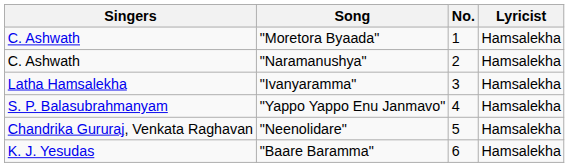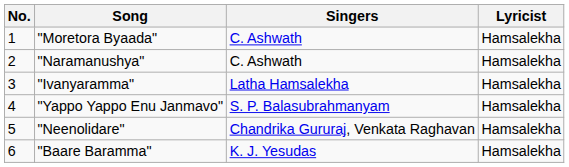 <table class="wikitable" style="font-size:95%;">
 <tr>
+<th>No.</th>
+<th>Song</th>
 <th>Singers</th>
-<th>Song</th>
-<th>No.</th>
 <th>Lyricist</th>
 </tr>
 <tr>
+<td>1</td>
+<td>"Moretora Byaada"</td>
 <td><a href='#'>C. Ashwath</a></td>
-<td>"Moretora Byaada"</td>
-<td>1</td>
 <td>Hamsalekha</td>
 </tr>
 <tr>
+<td>2</td>
+<td>"Naramanushya"</td>
 <td>C. Ashwath</td>
-<td>"Naramanushya"</td>
-<td>2</td>
 <td>Hamsalekha</td>
 </tr>
 <tr>
+<td>3</td>
+<td>"Ivanyaramma"</td>
 <td><a href='#'>Latha Hamsalekha</a></td>
-<td>"Ivanyaramma"</td>
-<td>3</td>
 <td>Hamsalekha</td>
 </tr>
 <tr>
+<td>4</td>
+<td>"Yappo Yappo Enu Janmavo"</td>
 <td><a href='#'>S. P. Balasubrahmanyam</a></td>
-<td>"Yappo Yappo Enu Janmavo"</td>
-<td>4</td>
 <td>Hamsalekha</td>
 </tr>
 <tr>
+<td>5</td>
+<td>"Neenolidare"</td>
 <td><a href='#'>Chandrika Gururaj</a>, Venkata Raghavan</td>
-<td>"Neenolidare"</td>
-<td>5</td>
 <td>Hamsalekha</td>
 </tr>
 <tr>
+<td>6</td>
+<td>"Baare Baramma"</td>
 <td><a href='#'>K. J. Yesudas</a></td>
-<td>"Baare Baramma"</td>
-<td>6</td>
 <td>Hamsalekha</td>
 </tr>
 </table>
